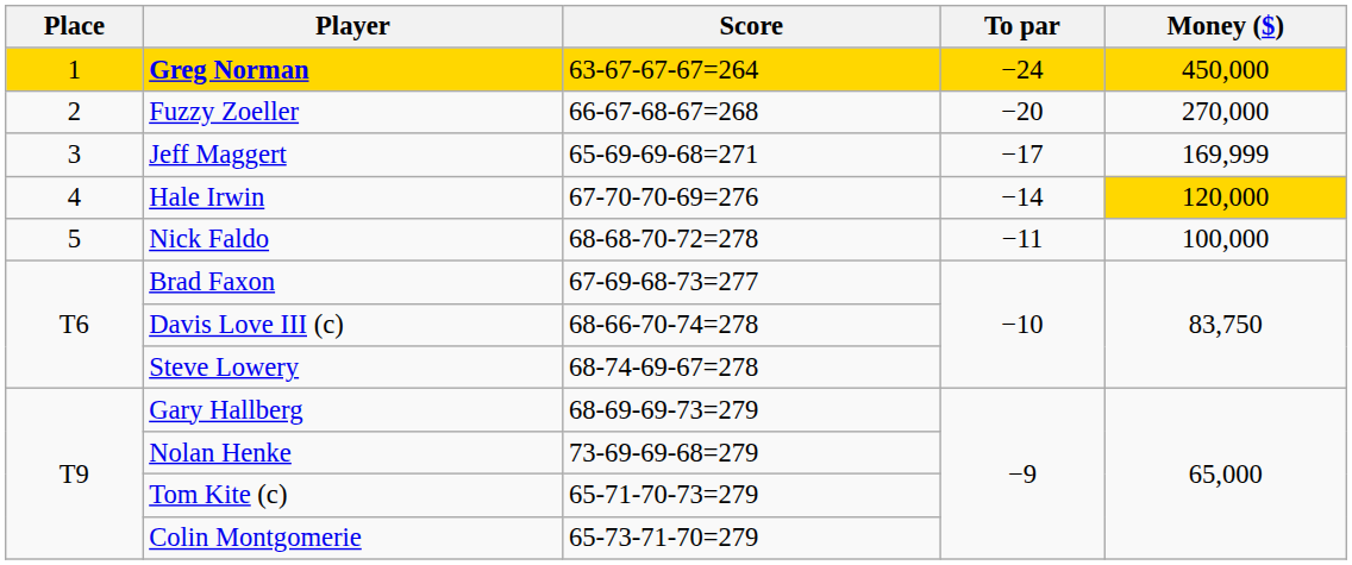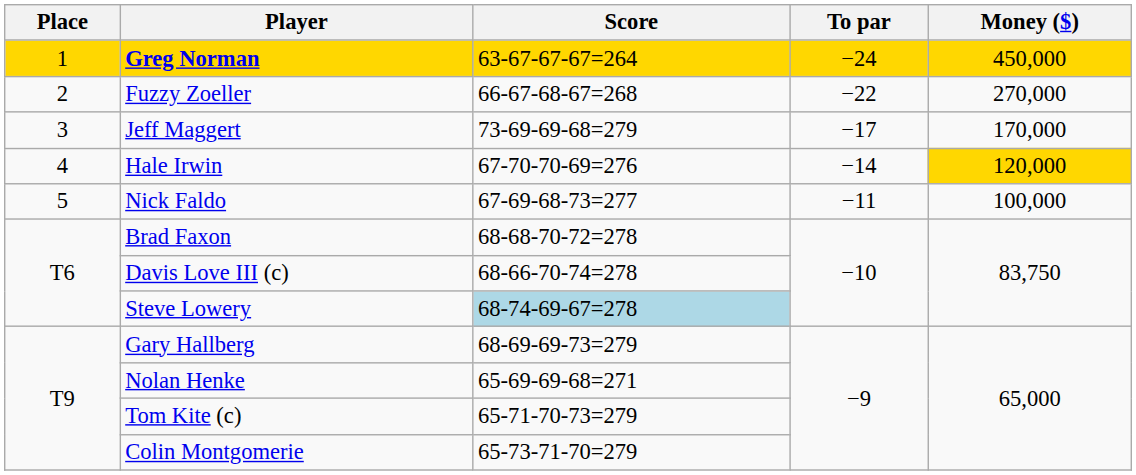 <table class="wikitable" style="width:50em;margin-bottom:0;">
 <tr>
 <th>Place</th>
 <th>Player</th>
 <th>Score</th>
 <th>To par</th>
 <th>Money (<a href='#'>$</a>)</th>
 </tr>
 <tr style="background:gold">
 <td align=center>1</td>
 <td> <strong><a href='#'>Greg Norman</a></strong></td>
 <td>63-67-67-67=264</td>
 <td align=center>−24</td>
 <td align=center>450,000</td>
 </tr>
 <tr>
 <td align=center>2</td>
 <td> <a href='#'>Fuzzy Zoeller</a></td>
 <td>66-67-68-67=268</td>
-<td align=center>−20</td>
+<td align=center>−22</td>
 <td align=center>270,000</td>
 </tr>
 <tr>
 <td align=center>3</td>
 <td> <a href='#'>Jeff Maggert</a></td>
-<td>65-69-69-68=271</td>
+<td>73-69-69-68=279</td>
 <td align=center>−17</td>
-<td align=center>169,999</td>
+<td align=center>170,000</td>
 </tr>
 <tr>
 <td align=center>4</td>
 <td> <a href='#'>Hale Irwin</a></td>
 <td>67-70-70-69=276</td>
 <td align=center>−14</td>
 <td align=center style="background: gold;">120,000</td>
 </tr>
 <tr>
 <td align=center>5</td>
 <td> <a href='#'>Nick Faldo</a></td>
-<td>68-68-70-72=278</td>
+<td>67-69-68-73=277</td>
 <td align=center>−11</td>
 <td align=center>100,000</td>
 </tr>
 <tr>
 <td rowspan=3 align=center>T6</td>
 <td> <a href='#'>Brad Faxon</a></td>
-<td>67-69-68-73=277</td>
+<td>68-68-70-72=278</td>
 <td rowspan=3 align=center>−10</td>
 <td rowspan=3 align=center>83,750</td>
 </tr>
 <tr>
 <td> <a href='#'>Davis Love III</a> (c)</td>
 <td>68-66-70-74=278</td>
 </tr>
 <tr>
 <td> <a href='#'>Steve Lowery</a></td>
-<td>68-74-69-67=278</td>
+<td style="background: lightblue;">68-74-69-67=278</td>
 </tr>
 <tr>
 <td rowspan=4 align=center>T9</td>
 <td> <a href='#'>Gary Hallberg</a></td>
 <td>68-69-69-73=279</td>
 <td rowspan=4 align=center>−9</td>
 <td rowspan=4 align=center>65,000</td>
 </tr>
 <tr>
 <td> <a href='#'>Nolan Henke</a></td>
-<td>73-69-69-68=279</td>
+<td>65-69-69-68=271</td>
 </tr>
 <tr>
 <td> <a href='#'>Tom Kite</a> (c)</td>
 <td>65-71-70-73=279</td>
 </tr>
 <tr>
 <td> <a href='#'>Colin Montgomerie</a></td>
 <td>65-73-71-70=279</td>
 </tr>
 </table>
